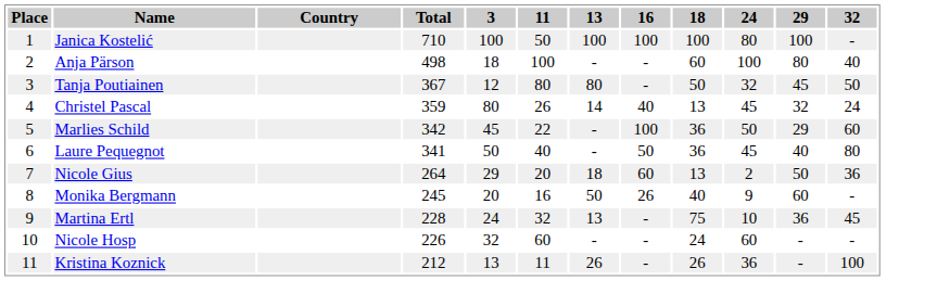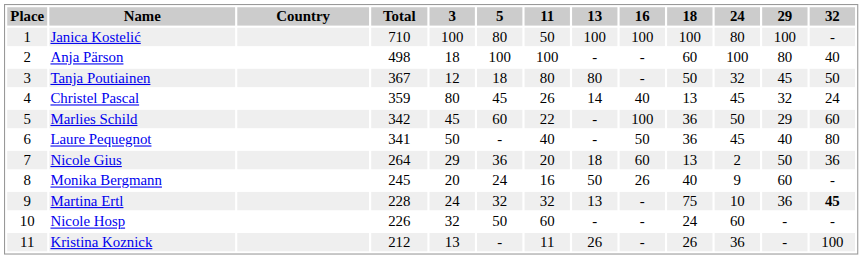 <table border="0" style="border: 1px solid #999; background-color:#FFFFFF; text-align:center; font-size:86%; line-height:15px;">
 <tr align="center" bgcolor="#CCCCCC">
 <th width=35>Place</th>
 <th width=170>Name</th>
 <th width=120>Country</th>
 <th width=50>Total</th>
 <th width=40>3</th>
+<th width=40>5</th>
 <th width=40>11</th>
 <th width=40>13</th>
 <th width=40>16</th>
 <th width=40>18</th>
 <th width=40>24</th>
 <th width=40>29</th>
 <th width=40>32</th>
 </tr>
 <tr bgcolor="#EFEFEF">
 <td>1</td>
 <td align="left"><a href='#'>Janica Kostelić</a></td>
 <td align="left"></td>
 <td>710</td>
 <td>100</td>
+<td>80</td>
 <td>50</td>
 <td>100</td>
 <td>100</td>
 <td>100</td>
 <td>80</td>
 <td>100</td>
 <td>-</td>
 </tr>
 <tr>
 <td>2</td>
 <td align="left"><a href='#'>Anja Pärson</a></td>
 <td align="left"></td>
 <td>498</td>
 <td>18</td>
 <td>100</td>
+<td>100</td>
 <td>-</td>
 <td>-</td>
 <td>60</td>
 <td>100</td>
 <td>80</td>
 <td>40</td>
 </tr>
 <tr bgcolor="#EFEFEF">
 <td>3</td>
 <td align="left"><a href='#'>Tanja Poutiainen</a></td>
 <td align="left"></td>
 <td>367</td>
 <td>12</td>
+<td>18</td>
 <td>80</td>
 <td>80</td>
 <td>-</td>
 <td>50</td>
 <td>32</td>
 <td>45</td>
 <td>50</td>
 </tr>
 <tr>
 <td>4</td>
 <td align="left"><a href='#'>Christel Pascal</a></td>
 <td align="left"></td>
 <td>359</td>
 <td>80</td>
+<td>45</td>
 <td>26</td>
 <td>14</td>
 <td>40</td>
 <td>13</td>
 <td>45</td>
 <td>32</td>
 <td>24</td>
 </tr>
 <tr bgcolor="#EFEFEF">
 <td>5</td>
 <td align="left"><a href='#'>Marlies Schild</a></td>
 <td align="left"></td>
 <td>342</td>
 <td>45</td>
+<td>60</td>
 <td>22</td>
 <td>-</td>
 <td>100</td>
 <td>36</td>
 <td>50</td>
 <td>29</td>
 <td>60</td>
 </tr>
 <tr>
 <td>6</td>
 <td align="left"><a href='#'>Laure Pequegnot</a></td>
 <td align="left"></td>
 <td>341</td>
 <td>50</td>
+<td>-</td>
 <td>40</td>
 <td>-</td>
 <td>50</td>
 <td>36</td>
 <td>45</td>
 <td>40</td>
 <td>80</td>
 </tr>
 <tr bgcolor="#EFEFEF">
 <td>7</td>
 <td align="left"><a href='#'>Nicole Gius</a></td>
 <td align="left"></td>
 <td>264</td>
 <td>29</td>
+<td>36</td>
 <td>20</td>
 <td>18</td>
 <td>60</td>
 <td>13</td>
 <td>2</td>
 <td>50</td>
 <td>36</td>
 </tr>
 <tr>
 <td>8</td>
 <td align="left"><a href='#'>Monika Bergmann</a></td>
 <td align="left"></td>
 <td>245</td>
 <td>20</td>
+<td>24</td>
 <td>16</td>
 <td>50</td>
 <td>26</td>
 <td>40</td>
 <td>9</td>
 <td>60</td>
 <td>-</td>
 </tr>
 <tr bgcolor="#EFEFEF">
 <td>9</td>
 <td align="left"><a href='#'>Martina Ertl</a></td>
 <td align="left"></td>
 <td>228</td>
 <td>24</td>
 <td>32</td>
+<td>32</td>
 <td>13</td>
 <td>-</td>
 <td>75</td>
 <td>10</td>
 <td>36</td>
-<td>45</td>
+<td><strong>45</strong></td>
 </tr>
 <tr>
 <td>10</td>
 <td align="left"><a href='#'>Nicole Hosp</a></td>
 <td align="left"></td>
 <td>226</td>
 <td>32</td>
+<td>50</td>
 <td>60</td>
 <td>-</td>
 <td>-</td>
 <td>24</td>
 <td>60</td>
 <td>-</td>
 <td>-</td>
 </tr>
 <tr bgcolor="#EFEFEF">
 <td>11</td>
 <td align="left"><a href='#'>Kristina Koznick</a></td>
 <td align="left"></td>
 <td>212</td>
 <td>13</td>
+<td>-</td>
 <td>11</td>
 <td>26</td>
 <td>-</td>
 <td>26</td>
 <td>36</td>
 <td>-</td>
 <td>100</td>
 </tr>
 </table>
